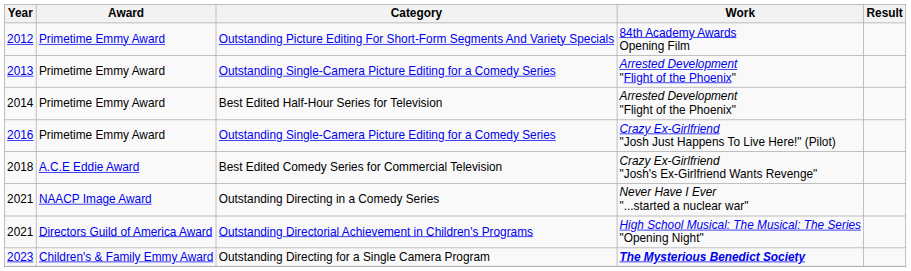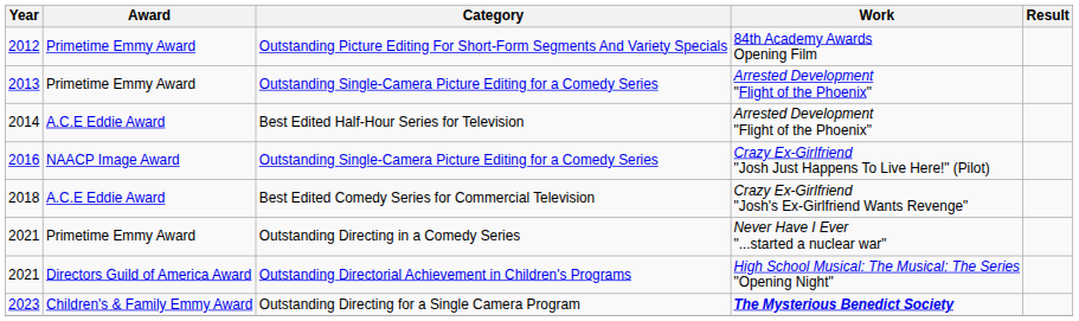 <table class="wikitable sortable">
 <tr>
 <th>Year</th>
 <th>Award</th>
 <th>Category</th>
 <th>Work</th>
 <th>Result</th>
 </tr>
 <tr>
 <td><a href='#'>2012</a></td>
 <td><a href='#'>Primetime Emmy Award</a></td>
 <td><a href='#'>Outstanding Picture Editing For Short-Form Segments And Variety Specials</a></td>
 <td><a href='#'>84th Academy Awards</a><br>Opening Film</td>
 <td></td>
 </tr>
 <tr>
 <td><a href='#'>2013</a></td>
 <td>Primetime Emmy Award</td>
 <td><a href='#'>Outstanding Single-Camera Picture Editing for a Comedy Series</a></td>
 <td><em><a href='#'>Arrested Development</a></em><br>"<a href='#'>Flight of the Phoenix</a>"</td>
 <td></td>
 </tr>
 <tr>
 <td>2014</td>
-<td>Primetime Emmy Award</td>
+<td><a href='#'>A.C.E Eddie Award</a></td>
 <td>Best Edited Half-Hour Series for Television</td>
 <td><em>Arrested Development</em><br>"Flight of the Phoenix"</td>
 <td></td>
 </tr>
 <tr>
 <td><a href='#'>2016</a></td>
-<td>Primetime Emmy Award</td>
+<td><a href='#'>NAACP Image Award</a></td>
 <td><a href='#'>Outstanding Single-Camera Picture Editing for a Comedy Series</a></td>
 <td><em><a href='#'>Crazy Ex-Girlfriend</a></em><br>"Josh Just Happens To Live Here!" (Pilot)</td>
 <td></td>
 </tr>
 <tr>
 <td>2018</td>
 <td><a href='#'>A.C.E Eddie Award</a></td>
 <td>Best Edited Comedy Series for Commercial Television</td>
 <td><em>Crazy Ex-Girlfriend</em><br>"Josh's Ex-Girlfriend Wants Revenge"</td>
 <td></td>
 </tr>
 <tr>
 <td>2021</td>
-<td><a href='#'>NAACP Image Award</a></td>
+<td>Primetime Emmy Award</td>
 <td>Outstanding Directing in a Comedy Series</td>
 <td><em>Never Have I Ever</em><br>"...started a nuclear war"</td>
 <td></td>
 </tr>
 <tr>
 <td>2021</td>
 <td><a href='#'>Directors Guild of America Award</a></td>
 <td><a href='#'>Outstanding Directorial Achievement in Children's Programs</a></td>
 <td><em><a href='#'>High School Musical: The Musical: The Series</a></em><br>"Opening Night"</td>
 <td></td>
 </tr>
 <tr>
 <td><a href='#'>2023</a></td>
 <td><a href='#'>Children's & Family Emmy Award</a></td>
 <td>Outstanding Directing for a Single Camera Program</td>
 <td><strong><em><a href='#'>The Mysterious Benedict Society</a></em></strong></td>
 <td></td>
 </tr>
 <tr>
 </tr>
 </table>
